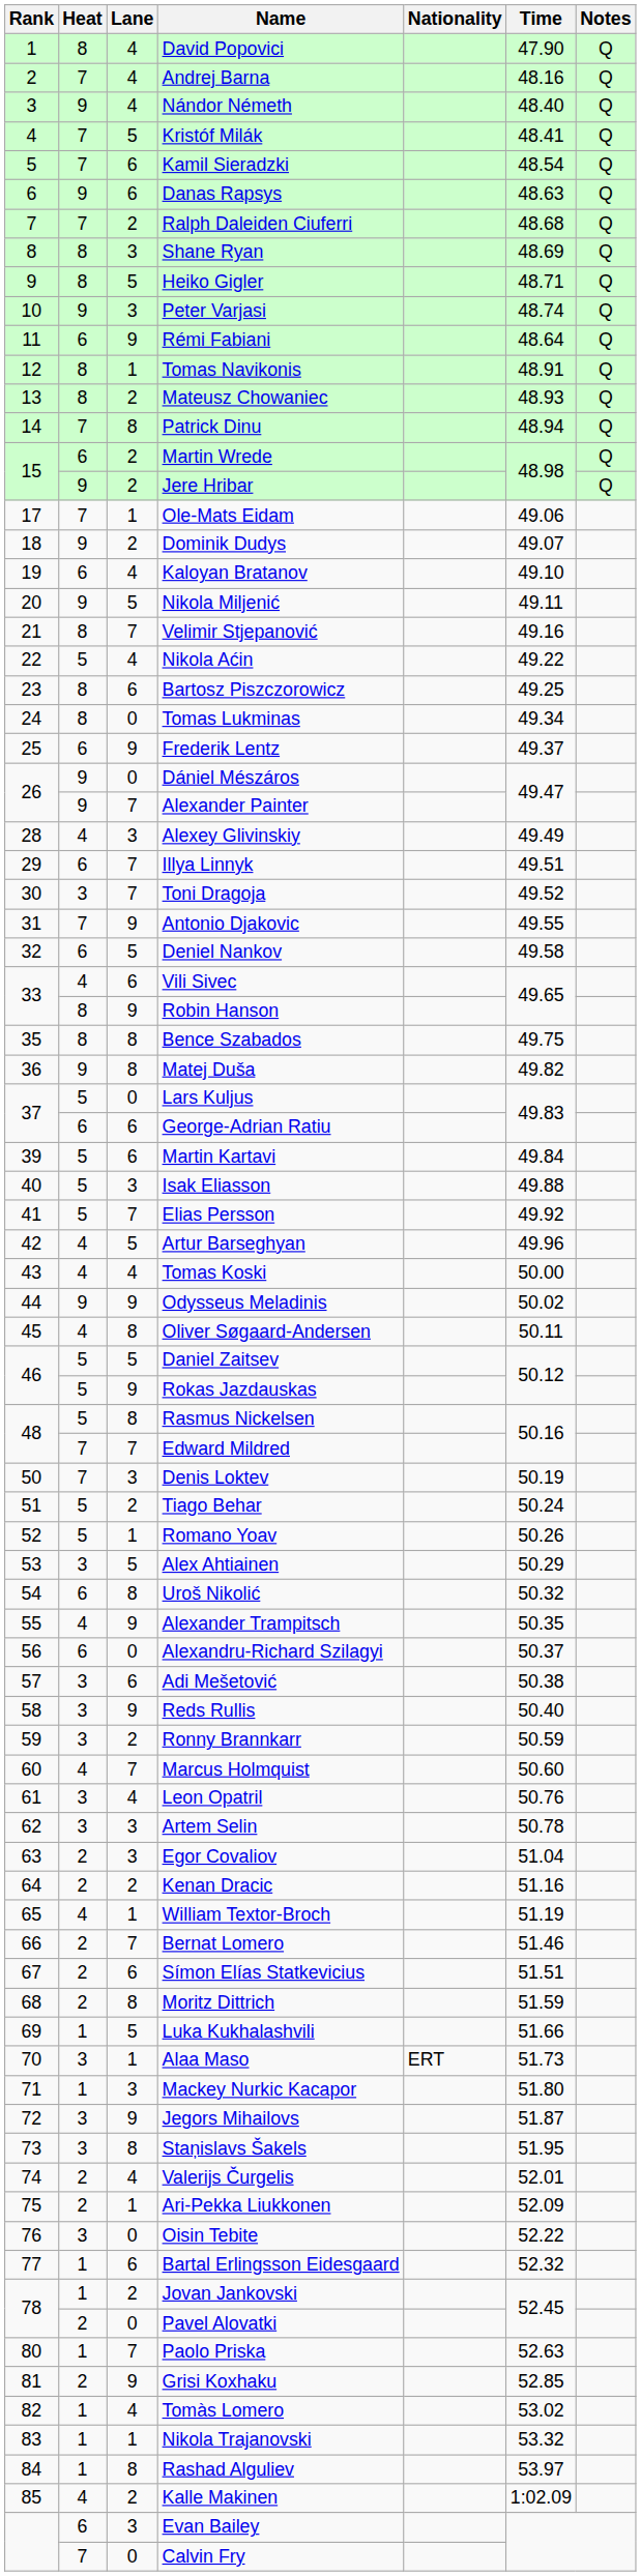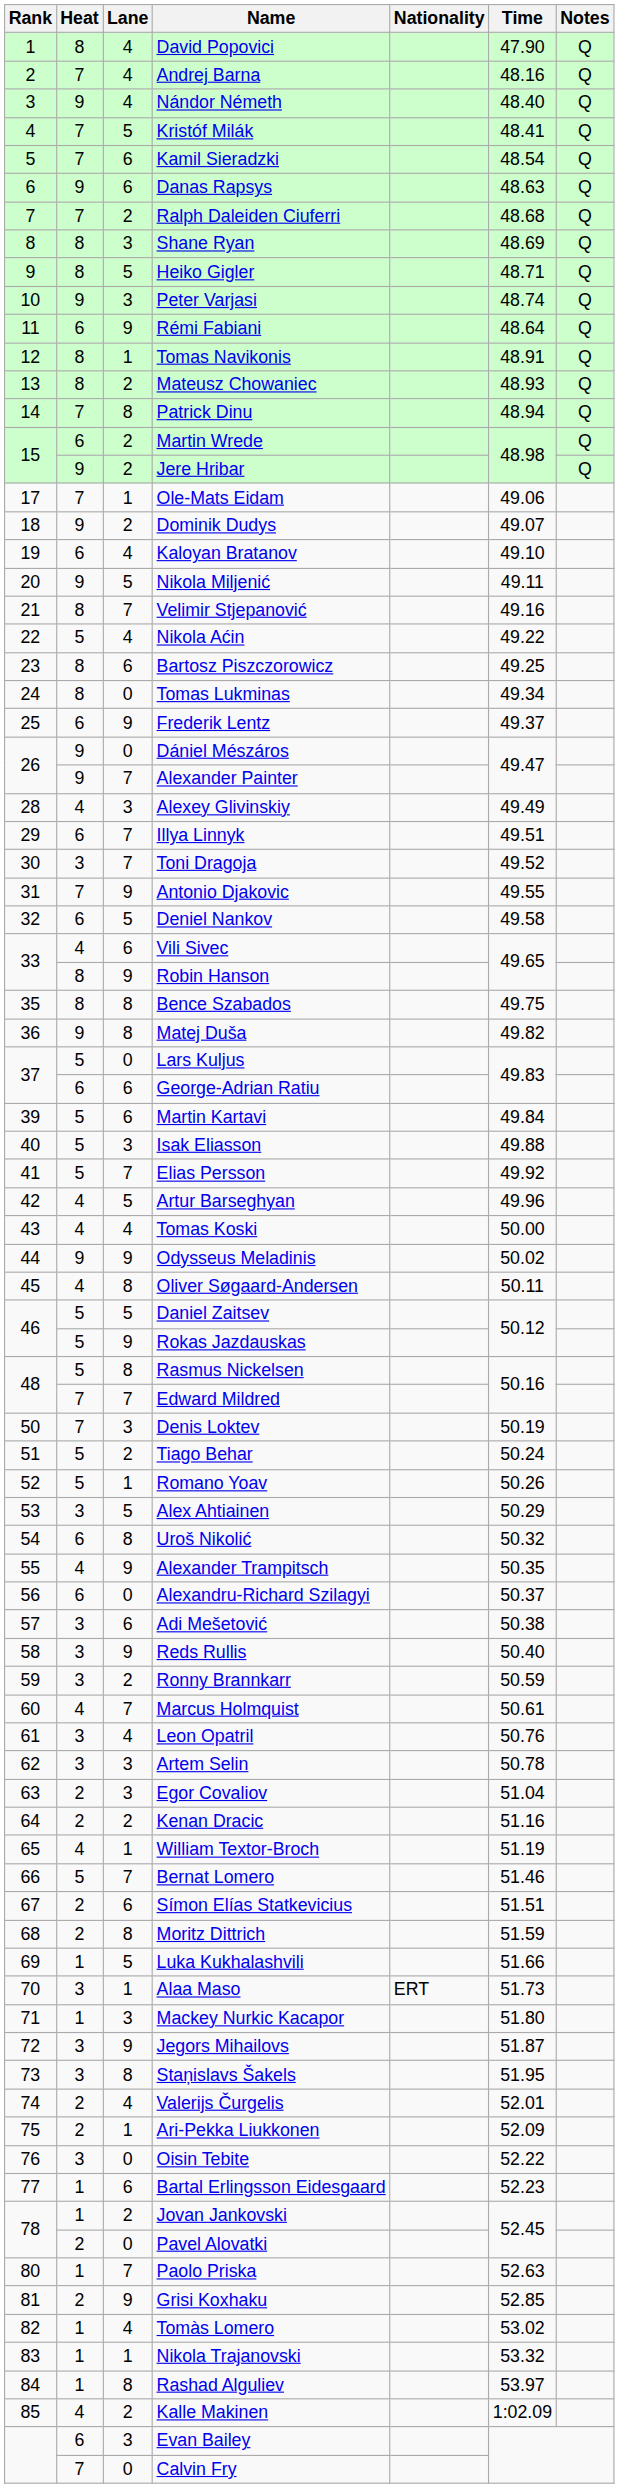 <table class="wikitable sortable" style="text-align:center">
 <tr>
 <th>Rank</th>
 <th>Heat</th>
 <th>Lane</th>
 <th>Name</th>
 <th>Nationality</th>
 <th>Time</th>
 <th>Notes</th>
 </tr>
 <tr bgcolor=ccffcc>
 <td>1</td>
 <td>8</td>
 <td>4</td>
 <td align=left><a href='#'>David Popovici</a></td>
 <td align=left></td>
 <td>47.90</td>
 <td>Q</td>
 </tr>
 <tr bgcolor=ccffcc>
 <td>2</td>
 <td>7</td>
 <td>4</td>
 <td align=left><a href='#'>Andrej Barna</a></td>
 <td align=left></td>
 <td>48.16</td>
 <td>Q</td>
 </tr>
 <tr bgcolor=ccffcc>
 <td>3</td>
 <td>9</td>
 <td>4</td>
 <td align=left><a href='#'>Nándor Németh</a></td>
 <td align=left></td>
 <td>48.40</td>
 <td>Q</td>
 </tr>
 <tr bgcolor=ccffcc>
 <td>4</td>
 <td>7</td>
 <td>5</td>
 <td align=left><a href='#'>Kristóf Milák</a></td>
 <td align=left></td>
 <td>48.41</td>
 <td>Q</td>
 </tr>
 <tr bgcolor=ccffcc>
 <td>5</td>
 <td>7</td>
 <td>6</td>
 <td align=left><a href='#'>Kamil Sieradzki</a></td>
 <td align=left></td>
 <td>48.54</td>
 <td>Q</td>
 </tr>
 <tr bgcolor=ccffcc>
 <td>6</td>
 <td>9</td>
 <td>6</td>
 <td align=left><a href='#'>Danas Rapsys</a></td>
 <td align=left></td>
 <td>48.63</td>
 <td>Q</td>
 </tr>
 <tr bgcolor=ccffcc>
 <td>7</td>
 <td>7</td>
 <td>2</td>
 <td align=left><a href='#'>Ralph Daleiden Ciuferri</a></td>
 <td align=left></td>
 <td>48.68</td>
 <td>Q</td>
 </tr>
 <tr bgcolor=ccffcc>
 <td>8</td>
 <td>8</td>
 <td>3</td>
 <td align=left><a href='#'>Shane Ryan</a></td>
 <td align=left></td>
 <td>48.69</td>
 <td>Q</td>
 </tr>
 <tr bgcolor=ccffcc>
 <td>9</td>
 <td>8</td>
 <td>5</td>
 <td align=left><a href='#'>Heiko Gigler</a></td>
 <td align=left></td>
 <td>48.71</td>
 <td>Q</td>
 </tr>
 <tr bgcolor=ccffcc>
 <td>10</td>
 <td>9</td>
 <td>3</td>
 <td align=left><a href='#'>Peter Varjasi</a></td>
 <td align=left></td>
 <td>48.74</td>
 <td>Q</td>
 </tr>
 <tr bgcolor=ccffcc>
 <td>11</td>
 <td>6</td>
 <td>9</td>
 <td align=left><a href='#'>Rémi Fabiani</a></td>
 <td align=left></td>
 <td>48.64</td>
 <td>Q</td>
 </tr>
 <tr bgcolor=ccffcc>
 <td>12</td>
 <td>8</td>
 <td>1</td>
 <td align=left><a href='#'>Tomas Navikonis</a></td>
 <td align=left></td>
 <td>48.91</td>
 <td>Q</td>
 </tr>
 <tr bgcolor=ccffcc>
 <td>13</td>
 <td>8</td>
 <td>2</td>
 <td align=left><a href='#'>Mateusz Chowaniec</a></td>
 <td align=left></td>
 <td>48.93</td>
 <td>Q</td>
 </tr>
 <tr bgcolor=ccffcc>
 <td>14</td>
 <td>7</td>
 <td>8</td>
 <td align=left><a href='#'>Patrick Dinu</a></td>
 <td align=left></td>
 <td>48.94</td>
 <td>Q</td>
 </tr>
 <tr bgcolor=ccffcc>
 <td rowspan=2>15</td>
 <td>6</td>
 <td>2</td>
 <td align=left><a href='#'>Martin Wrede</a></td>
 <td align=left></td>
 <td rowspan=2>48.98</td>
 <td>Q</td>
 </tr>
 <tr bgcolor=ccffcc>
 <td>9</td>
 <td>2</td>
 <td align=left><a href='#'>Jere Hribar</a></td>
 <td align=left></td>
 <td>Q</td>
 </tr>
 <tr>
 <td>17</td>
 <td>7</td>
 <td>1</td>
 <td align=left><a href='#'>Ole-Mats Eidam</a></td>
 <td align=left></td>
 <td>49.06</td>
 <td></td>
 </tr>
 <tr>
 <td>18</td>
 <td>9</td>
 <td>2</td>
 <td align=left><a href='#'>Dominik Dudys</a></td>
 <td align=left></td>
 <td>49.07</td>
 <td></td>
 </tr>
 <tr>
 <td>19</td>
 <td>6</td>
 <td>4</td>
 <td align=left><a href='#'>Kaloyan Bratanov</a></td>
 <td align=left></td>
 <td>49.10</td>
 <td></td>
 </tr>
 <tr>
 <td>20</td>
 <td>9</td>
 <td>5</td>
 <td align=left><a href='#'>Nikola Miljenić</a></td>
 <td align=left></td>
 <td>49.11</td>
 <td></td>
 </tr>
 <tr>
 <td>21</td>
 <td>8</td>
 <td>7</td>
 <td align=left><a href='#'>Velimir Stjepanović</a></td>
 <td align=left></td>
 <td>49.16</td>
 <td></td>
 </tr>
 <tr>
 <td>22</td>
 <td>5</td>
 <td>4</td>
 <td align=left><a href='#'>Nikola Aćin</a></td>
 <td align=left></td>
 <td>49.22</td>
 <td></td>
 </tr>
 <tr>
 <td>23</td>
 <td>8</td>
 <td>6</td>
 <td align=left><a href='#'>Bartosz Piszczorowicz</a></td>
 <td align=left></td>
 <td>49.25</td>
 <td></td>
 </tr>
 <tr>
 <td>24</td>
 <td>8</td>
 <td>0</td>
 <td align=left><a href='#'>Tomas Lukminas</a></td>
 <td align=left></td>
 <td>49.34</td>
 <td></td>
 </tr>
 <tr>
 <td>25</td>
 <td>6</td>
 <td>9</td>
 <td align=left><a href='#'>Frederik Lentz</a></td>
 <td align=left></td>
 <td>49.37</td>
 <td></td>
 </tr>
 <tr>
 <td rowspan=2>26</td>
 <td>9</td>
 <td>0</td>
 <td align=left><a href='#'>Dániel Mészáros</a></td>
 <td align=left></td>
 <td rowspan=2>49.47</td>
 <td></td>
 </tr>
 <tr>
 <td>9</td>
 <td>7</td>
 <td align=left><a href='#'>Alexander Painter</a></td>
 <td align=left></td>
 <td></td>
 </tr>
 <tr>
 <td>28</td>
 <td>4</td>
 <td>3</td>
 <td align=left><a href='#'>Alexey Glivinskiy</a></td>
 <td align=left></td>
 <td>49.49</td>
 <td></td>
 </tr>
 <tr>
 <td>29</td>
 <td>6</td>
 <td>7</td>
 <td align=left><a href='#'>Illya Linnyk</a></td>
 <td align=left></td>
 <td>49.51</td>
 <td></td>
 </tr>
 <tr>
 <td>30</td>
 <td>3</td>
 <td>7</td>
 <td align=left><a href='#'>Toni Dragoja</a></td>
 <td align=left></td>
 <td>49.52</td>
 <td></td>
 </tr>
 <tr>
 <td>31</td>
 <td>7</td>
 <td>9</td>
 <td align=left><a href='#'>Antonio Djakovic</a></td>
 <td align=left></td>
 <td>49.55</td>
 <td></td>
 </tr>
 <tr>
 <td>32</td>
 <td>6</td>
 <td>5</td>
 <td align=left><a href='#'>Deniel Nankov</a></td>
 <td align=left></td>
 <td>49.58</td>
 <td></td>
 </tr>
 <tr>
 <td rowspan=2>33</td>
 <td>4</td>
 <td>6</td>
 <td align=left><a href='#'>Vili Sivec</a></td>
 <td align=left></td>
 <td rowspan=2>49.65</td>
 <td></td>
 </tr>
 <tr>
 <td>8</td>
 <td>9</td>
 <td align=left><a href='#'>Robin Hanson</a></td>
 <td align=left></td>
 <td></td>
 </tr>
 <tr>
 <td>35</td>
 <td>8</td>
 <td>8</td>
 <td align=left><a href='#'>Bence Szabados</a></td>
 <td align=left></td>
 <td>49.75</td>
 <td></td>
 </tr>
 <tr>
 <td>36</td>
 <td>9</td>
 <td>8</td>
 <td align=left><a href='#'>Matej Duša</a></td>
 <td align=left></td>
 <td>49.82</td>
 <td></td>
 </tr>
 <tr>
 <td rowspan=2>37</td>
 <td>5</td>
 <td>0</td>
 <td align=left><a href='#'>Lars Kuljus</a></td>
 <td align=left></td>
 <td rowspan=2>49.83</td>
 <td></td>
 </tr>
 <tr>
 <td>6</td>
 <td>6</td>
 <td align=left><a href='#'>George-Adrian Ratiu</a></td>
 <td align=left></td>
 <td></td>
 </tr>
 <tr>
 <td>39</td>
 <td>5</td>
 <td>6</td>
 <td align=left><a href='#'>Martin Kartavi</a></td>
 <td align=left></td>
 <td>49.84</td>
 <td></td>
 </tr>
 <tr>
 <td>40</td>
 <td>5</td>
 <td>3</td>
 <td align=left><a href='#'>Isak Eliasson</a></td>
 <td align=left></td>
 <td>49.88</td>
 <td></td>
 </tr>
 <tr>
 <td>41</td>
 <td>5</td>
 <td>7</td>
 <td align=left><a href='#'>Elias Persson</a></td>
 <td align=left></td>
 <td>49.92</td>
 <td></td>
 </tr>
 <tr>
 <td>42</td>
 <td>4</td>
 <td>5</td>
 <td align=left><a href='#'>Artur Barseghyan</a></td>
 <td align=left></td>
 <td>49.96</td>
 <td></td>
 </tr>
 <tr>
 <td>43</td>
 <td>4</td>
 <td>4</td>
 <td align=left><a href='#'>Tomas Koski</a></td>
 <td align=left></td>
 <td>50.00</td>
 <td></td>
 </tr>
 <tr>
 <td>44</td>
 <td>9</td>
 <td>9</td>
 <td align=left><a href='#'>Odysseus Meladinis</a></td>
 <td align=left></td>
 <td>50.02</td>
 <td></td>
 </tr>
 <tr>
 <td>45</td>
 <td>4</td>
 <td>8</td>
 <td align=left><a href='#'>Oliver Søgaard-Andersen</a></td>
 <td align=left></td>
 <td>50.11</td>
 <td></td>
 </tr>
 <tr>
 <td rowspan=2>46</td>
 <td>5</td>
 <td>5</td>
 <td align=left><a href='#'>Daniel Zaitsev</a></td>
 <td align=left></td>
 <td rowspan=2>50.12</td>
 <td></td>
 </tr>
 <tr>
 <td>5</td>
 <td>9</td>
 <td align=left><a href='#'>Rokas Jazdauskas</a></td>
 <td align=left></td>
 <td></td>
 </tr>
 <tr>
 <td rowspan=2>48</td>
 <td>5</td>
 <td>8</td>
 <td align=left><a href='#'>Rasmus Nickelsen</a></td>
 <td align=left></td>
 <td rowspan=2>50.16</td>
 <td></td>
 </tr>
 <tr>
 <td>7</td>
 <td>7</td>
 <td align=left><a href='#'>Edward Mildred</a></td>
 <td align=left></td>
 <td></td>
 </tr>
 <tr>
 <td>50</td>
 <td>7</td>
 <td>3</td>
 <td align=left><a href='#'>Denis Loktev</a></td>
 <td align=left></td>
 <td>50.19</td>
 <td></td>
 </tr>
 <tr>
 <td>51</td>
 <td>5</td>
 <td>2</td>
 <td align=left><a href='#'>Tiago Behar</a></td>
 <td align=left></td>
 <td>50.24</td>
 <td></td>
 </tr>
 <tr>
 <td>52</td>
 <td>5</td>
 <td>1</td>
 <td align=left><a href='#'>Romano Yoav</a></td>
 <td align=left></td>
 <td>50.26</td>
 <td></td>
 </tr>
 <tr>
 <td>53</td>
 <td>3</td>
 <td>5</td>
 <td align=left><a href='#'>Alex Ahtiainen</a></td>
 <td align=left></td>
 <td>50.29</td>
 <td></td>
 </tr>
 <tr>
 <td>54</td>
 <td>6</td>
 <td>8</td>
 <td align=left><a href='#'>Uroš Nikolić</a></td>
 <td align=left></td>
 <td>50.32</td>
 <td></td>
 </tr>
 <tr>
 <td>55</td>
 <td>4</td>
 <td>9</td>
 <td align=left><a href='#'>Alexander Trampitsch</a></td>
 <td align=left></td>
 <td>50.35</td>
 <td></td>
 </tr>
 <tr>
 <td>56</td>
 <td>6</td>
 <td>0</td>
 <td align=left><a href='#'>Alexandru-Richard Szilagyi</a></td>
 <td align=left></td>
 <td>50.37</td>
 <td></td>
 </tr>
 <tr>
 <td>57</td>
 <td>3</td>
 <td>6</td>
 <td align=left><a href='#'>Adi Mešetović</a></td>
 <td align=left></td>
 <td>50.38</td>
 <td></td>
 </tr>
 <tr>
 <td>58</td>
 <td>3</td>
 <td>9</td>
 <td align=left><a href='#'>Reds Rullis</a></td>
 <td align=left></td>
 <td>50.40</td>
 <td></td>
 </tr>
 <tr>
 <td>59</td>
 <td>3</td>
 <td>2</td>
 <td align=left><a href='#'>Ronny Brannkarr</a></td>
 <td align=left></td>
 <td>50.59</td>
 <td></td>
 </tr>
 <tr>
 <td>60</td>
 <td>4</td>
 <td>7</td>
 <td align=left><a href='#'>Marcus Holmquist</a></td>
 <td align=left></td>
-<td>50.60</td>
+<td>50.61</td>
 <td></td>
 </tr>
 <tr>
 <td>61</td>
 <td>3</td>
 <td>4</td>
 <td align=left><a href='#'>Leon Opatril</a></td>
 <td align=left></td>
 <td>50.76</td>
 <td></td>
 </tr>
 <tr>
 <td>62</td>
 <td>3</td>
 <td>3</td>
 <td align=left><a href='#'>Artem Selin</a></td>
 <td align=left></td>
 <td>50.78</td>
 <td></td>
 </tr>
 <tr>
 <td>63</td>
 <td>2</td>
 <td>3</td>
 <td align=left><a href='#'>Egor Covaliov</a></td>
 <td align=left></td>
 <td>51.04</td>
 <td></td>
 </tr>
 <tr>
 <td>64</td>
 <td>2</td>
 <td>2</td>
 <td align=left><a href='#'>Kenan Dracic</a></td>
 <td align=left></td>
 <td>51.16</td>
 <td></td>
 </tr>
 <tr>
 <td>65</td>
 <td>4</td>
 <td>1</td>
 <td align=left><a href='#'>William Textor-Broch</a></td>
 <td align=left></td>
 <td>51.19</td>
 <td></td>
 </tr>
 <tr>
 <td>66</td>
-<td>2</td>
+<td>5</td>
 <td>7</td>
 <td align=left><a href='#'>Bernat Lomero</a></td>
 <td align=left></td>
 <td>51.46</td>
 <td></td>
 </tr>
 <tr>
 <td>67</td>
 <td>2</td>
 <td>6</td>
 <td align=left><a href='#'>Símon Elías Statkevicius</a></td>
 <td align=left></td>
 <td>51.51</td>
 <td></td>
 </tr>
 <tr>
 <td>68</td>
 <td>2</td>
 <td>8</td>
 <td align=left><a href='#'>Moritz Dittrich</a></td>
 <td align=left></td>
 <td>51.59</td>
 <td></td>
 </tr>
 <tr>
 <td>69</td>
 <td>1</td>
 <td>5</td>
 <td align=left><a href='#'>Luka Kukhalashvili</a></td>
 <td align=left></td>
 <td>51.66</td>
 <td></td>
 </tr>
 <tr>
 <td>70</td>
 <td>3</td>
 <td>1</td>
 <td align=left><a href='#'>Alaa Maso</a></td>
 <td align=left>ERT</td>
 <td>51.73</td>
 <td></td>
 </tr>
 <tr>
 <td>71</td>
 <td>1</td>
 <td>3</td>
 <td align=left><a href='#'>Mackey Nurkic Kacapor</a></td>
 <td align=left></td>
 <td>51.80</td>
 <td></td>
 </tr>
 <tr>
 <td>72</td>
 <td>3</td>
 <td>9</td>
 <td align=left><a href='#'>Jegors Mihailovs</a></td>
 <td align=left></td>
 <td>51.87</td>
 <td></td>
 </tr>
 <tr>
 <td>73</td>
 <td>3</td>
 <td>8</td>
 <td align=left><a href='#'>Staņislavs Šakels</a></td>
 <td align=left></td>
 <td>51.95</td>
 <td></td>
 </tr>
 <tr>
 <td>74</td>
 <td>2</td>
 <td>4</td>
 <td align=left><a href='#'>Valerijs Čurgelis</a></td>
 <td align=left></td>
 <td>52.01</td>
 <td></td>
 </tr>
 <tr>
 <td>75</td>
 <td>2</td>
 <td>1</td>
 <td align=left><a href='#'>Ari-Pekka Liukkonen</a></td>
 <td align=left></td>
 <td>52.09</td>
 <td></td>
 </tr>
 <tr>
 <td>76</td>
 <td>3</td>
 <td>0</td>
 <td align=left><a href='#'>Oisin Tebite</a></td>
 <td align=left></td>
 <td>52.22</td>
 <td></td>
 </tr>
 <tr>
 <td>77</td>
 <td>1</td>
 <td>6</td>
 <td align=left><a href='#'>Bartal Erlingsson Eidesgaard</a></td>
 <td align=left></td>
-<td>52.32</td>
+<td>52.23</td>
 <td></td>
 </tr>
 <tr>
 <td rowspan=2>78</td>
 <td>1</td>
 <td>2</td>
 <td align=left><a href='#'>Jovan Jankovski</a></td>
 <td align=left></td>
 <td rowspan=2>52.45</td>
 <td></td>
 </tr>
 <tr>
 <td>2</td>
 <td>0</td>
 <td align=left><a href='#'>Pavel Alovatki</a></td>
 <td align=left></td>
 <td></td>
 </tr>
 <tr>
 <td>80</td>
 <td>1</td>
 <td>7</td>
 <td align=left><a href='#'>Paolo Priska</a></td>
 <td align=left></td>
 <td>52.63</td>
 <td></td>
 </tr>
 <tr>
 <td>81</td>
 <td>2</td>
 <td>9</td>
 <td align=left><a href='#'>Grisi Koxhaku</a></td>
 <td align=left></td>
 <td>52.85</td>
 <td></td>
 </tr>
 <tr>
 <td>82</td>
 <td>1</td>
 <td>4</td>
 <td align=left><a href='#'>Tomàs Lomero</a></td>
 <td align=left></td>
 <td>53.02</td>
 <td></td>
 </tr>
 <tr>
 <td>83</td>
 <td>1</td>
 <td>1</td>
 <td align=left><a href='#'>Nikola Trajanovski</a></td>
 <td align=left></td>
 <td>53.32</td>
 <td></td>
 </tr>
 <tr>
 <td>84</td>
 <td>1</td>
 <td>8</td>
 <td align=left><a href='#'>Rashad Alguliev</a></td>
 <td align=left></td>
 <td>53.97</td>
 <td></td>
 </tr>
 <tr>
 <td>85</td>
 <td>4</td>
 <td>2</td>
 <td align=left><a href='#'>Kalle Makinen</a></td>
 <td align=left></td>
 <td>1:02.09</td>
 <td></td>
 </tr>
 <tr>
 <td rowspan=2></td>
 <td>6</td>
 <td>3</td>
 <td align=left><a href='#'>Evan Bailey</a></td>
 <td align=left></td>
 <td rowspan=2 colspan=2></td>
 </tr>
 <tr>
 <td>7</td>
 <td>0</td>
 <td align=left><a href='#'>Calvin Fry</a></td>
 <td align=left></td>
 </tr>
 </table>
